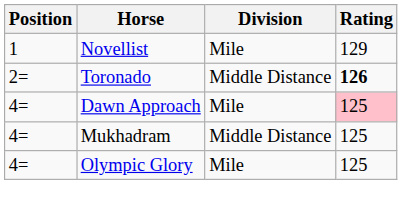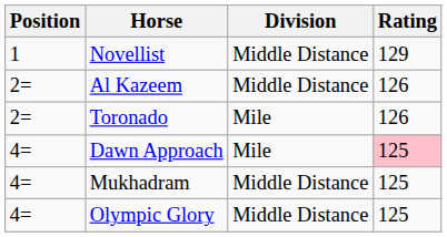 <table class="wikitable">
 <tr>
 <th>Position</th>
 <th>Horse</th>
 <th>Division</th>
 <th>Rating</th>
 </tr>
 <tr>
 <td>1</td>
 <td><a href='#'>Novellist</a></td>
-<td>Mile</td>
+<td>Middle Distance</td>
 <td>129</td>
 </tr>
 <tr>
 <td>2=</td>
+<td><a href='#'>Al Kazeem</a></td>
+<td>Middle Distance</td>
+<td>126</td>
+</tr>
+<tr>
+<td>2=</td>
 <td><a href='#'>Toronado</a></td>
-<td>Middle Distance</td>
-<td><strong>126</strong></td>
+<td>Mile</td>
+<td>126</td>
 </tr>
 <tr>
 <td>4=</td>
 <td><a href='#'>Dawn Approach</a></td>
 <td>Mile</td>
 <td style="background: pink;">125</td>
 </tr>
 <tr>
 <td>4=</td>
 <td>Mukhadram</td>
 <td>Middle Distance</td>
 <td>125</td>
 </tr>
 <tr>
 <td>4=</td>
 <td><a href='#'>Olympic Glory</a></td>
-<td>Mile</td>
+<td>Middle Distance</td>
 <td>125</td>
 </tr>
 </table>
